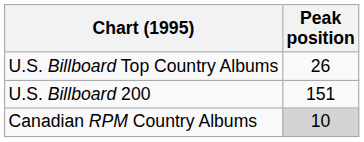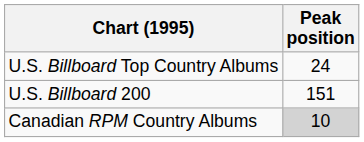 <table class="wikitable">
 <tr>
 <th>Chart (1995)</th>
 <th>Peak<br>position</th>
 </tr>
 <tr>
 <td>U.S. <em>Billboard</em> Top Country Albums</td>
-<td align="center">26</td>
+<td align="center">24</td>
 </tr>
 <tr>
 <td>U.S. <em>Billboard</em> 200</td>
 <td align="center">151</td>
 </tr>
 <tr>
 <td>Canadian <em>RPM</em> Country Albums</td>
 <td align="center" style="background: lightgrey;">10</td>
 </tr>
 </table>
